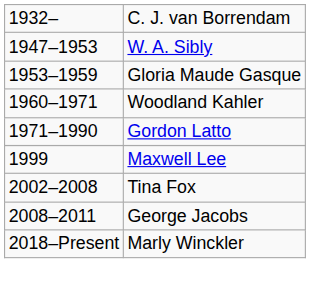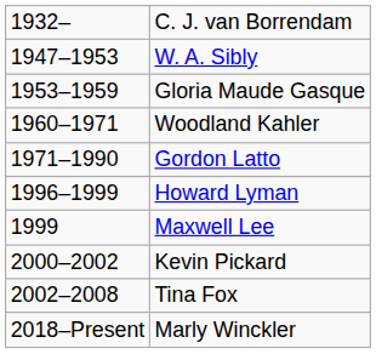 <table class="wikitable">
 <tr>
 <td>1932–</td>
 <td>C. J. van Borrendam</td>
 </tr>
 <tr>
 <td>1947–1953</td>
 <td><a href='#'>W. A. Sibly</a></td>
 </tr>
 <tr>
 <td>1953–1959</td>
 <td>Gloria Maude Gasque</td>
 </tr>
 <tr>
 <td>1960–1971</td>
 <td>Woodland Kahler</td>
 </tr>
 <tr>
 <td>1971–1990</td>
 <td><a href='#'>Gordon Latto</a></td>
 </tr>
 <tr 1990–1996||Sri Surendra Mehta>
 </tr>
 <tr>
+<td>1996–1999</td>
+<td><a href='#'>Howard Lyman</a></td>
+</tr>
+<tr>
 <td>1999</td>
 <td><a href='#'>Maxwell Lee</a></td>
+</tr>
+<tr>
+<td>2000–2002</td>
+<td>Kevin Pickard</td>
 </tr>
 <tr>
 <td>2002–2008</td>
 <td>Tina Fox</td>
 </tr>
 <tr>
-<td>2008–2011</td>
-<td>George Jacobs</td>
-</tr>
-<tr>
 <td>2018–Present</td>
 <td>Marly Winckler</td>
 </tr>
 </table>
